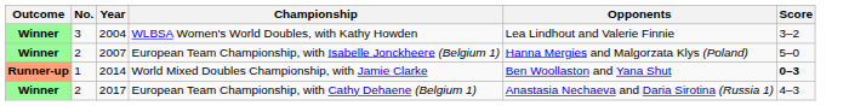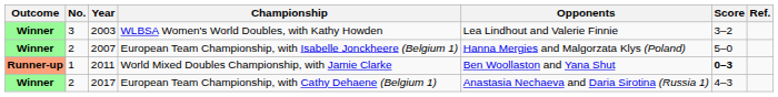 <table class="wikitable">
 <tr>
 <th>Outcome</th>
 <th>No.</th>
 <th>Year</th>
 <th>Championship</th>
 <th>Opponents</th>
 <th>Score</th>
+<th>Ref.</th>
 </tr>
 <tr>
 <th scope="row" style="background:#98FB98">Winner</th>
 <td>3</td>
-<td>2004</td>
+<td>2003</td>
 <td><a href='#'>WLBSA</a> Women's World Doubles, with Kathy Howden</td>
 <td>Lea Lindhout and Valerie Finnie</td>
 <td>3–2</td>
+<td></td>
 </tr>
 <tr>
 <th scope="row" style="background:#98FB98">Winner</th>
 <td>2</td>
 <td>2007</td>
 <td>European Team Championship, with <a href='#'>Isabelle Jonckheere</a> <em>(Belgium 1)</em></td>
 <td><a href='#'>Hanna Mergies</a> and Malgorzata Klys <em>(Poland)</em></td>
 <td>5–0</td>
+<td></td>
 </tr>
 <tr>
 <th scope="row" style="background:#ffa07a;">Runner-up</th>
 <td>1</td>
-<td>2014</td>
+<td>2011</td>
 <td>World Mixed Doubles Championship, with <a href='#'>Jamie Clarke</a></td>
 <td><a href='#'>Ben Woollaston</a> and <a href='#'>Yana Shut</a></td>
 <td><strong>0–3</strong></td>
+<td></td>
 </tr>
 <tr>
 <th scope="row" style="background:#98FB98">Winner</th>
 <td>2</td>
 <td>2017</td>
 <td>European Team Championship, with <a href='#'>Cathy Dehaene</a> <em>(Belgium 1)</em></td>
 <td><a href='#'>Anastasia Nechaeva</a> and <a href='#'>Daria Sirotina</a> <em>(Russia 1)</em></td>
 <td>4–3</td>
+<td></td>
 </tr>
 </table>
